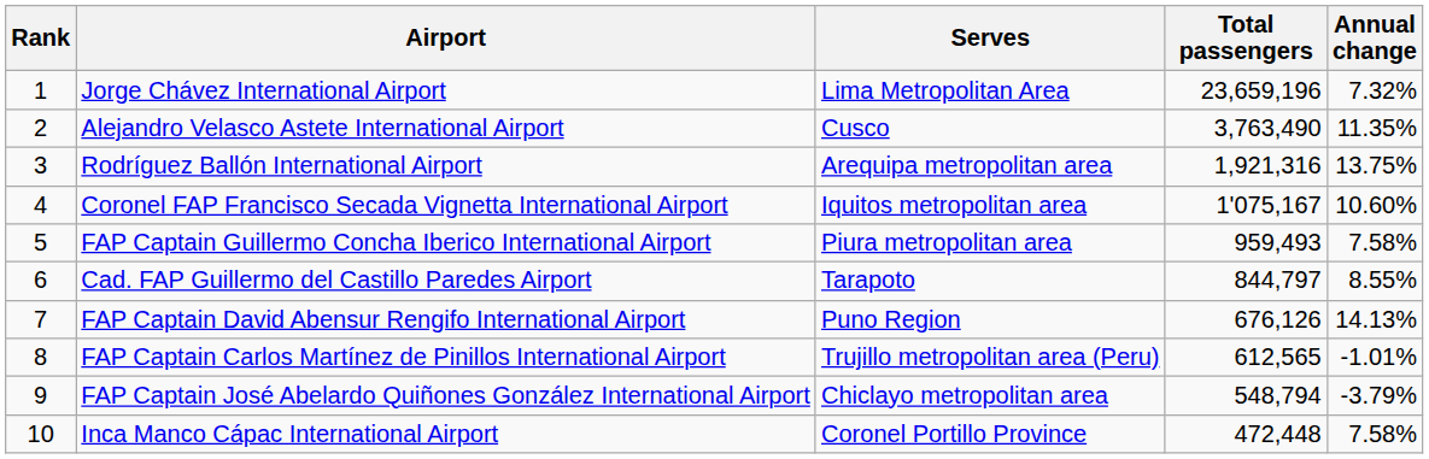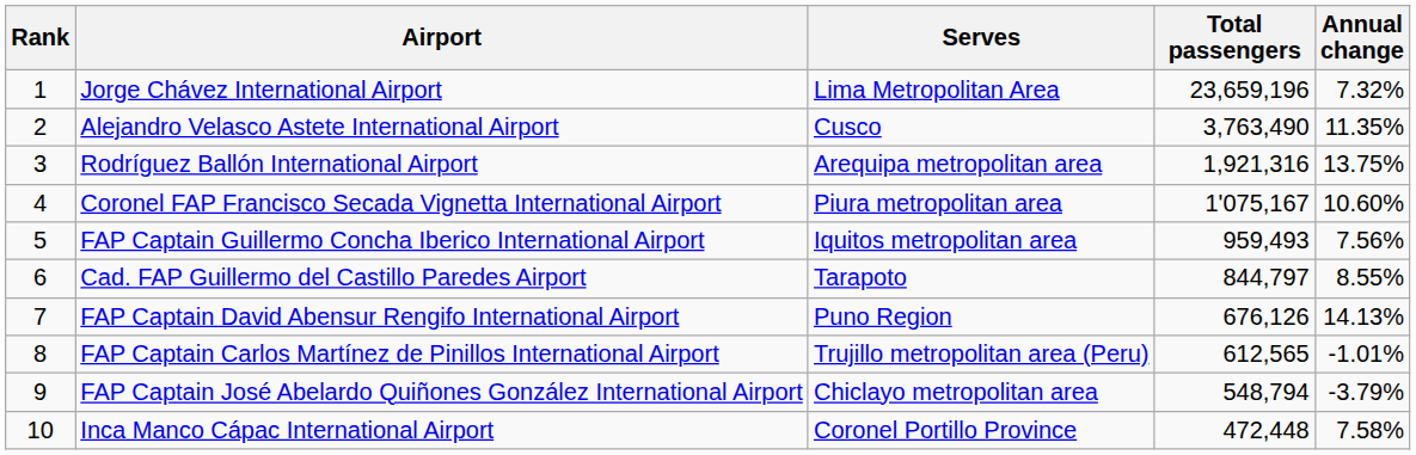 <table class="wikitable sortable">
 <tr>
 <th>Rank</th>
 <th>Airport</th>
 <th>Serves</th>
 <th style="width:100px">Total<br>passengers</th>
 <th>Annual<br>change</th>
 </tr>
 <tr>
 <td align="center">1</td>
 <td><a href='#'>Jorge Chávez International Airport</a></td>
 <td><a href='#'>Lima Metropolitan Area</a></td>
 <td align="right">23,659,196</td>
 <td align="right">7.32%</td>
 </tr>
 <tr>
 <td align="center">2</td>
 <td><a href='#'>Alejandro Velasco Astete International Airport</a></td>
 <td><a href='#'>Cusco</a></td>
 <td align="right">3,763,490</td>
 <td align="right">11.35%</td>
 </tr>
 <tr>
 <td align="center">3</td>
 <td><a href='#'>Rodríguez Ballón International Airport</a></td>
 <td><a href='#'>Arequipa metropolitan area</a></td>
 <td align="right">1,921,316</td>
 <td align="right">13.75%</td>
 </tr>
 <tr>
 <td align="center">4</td>
 <td><a href='#'>Coronel FAP Francisco Secada Vignetta International Airport</a></td>
-<td><a href='#'>Iquitos metropolitan area</a></td>
+<td><a href='#'>Piura metropolitan area</a></td>
 <td align="right">1'075,167</td>
 <td align="right">10.60%</td>
 </tr>
 <tr>
 <td align="center">5</td>
 <td><a href='#'>FAP Captain Guillermo Concha Iberico International Airport</a></td>
-<td><a href='#'>Piura metropolitan area</a></td>
+<td><a href='#'>Iquitos metropolitan area</a></td>
 <td align="right">959,493</td>
-<td align="right">7.58%</td>
+<td align="right">7.56%</td>
 </tr>
 <tr>
 <td align="center">6</td>
 <td><a href='#'>Cad. FAP Guillermo del Castillo Paredes Airport</a></td>
 <td><a href='#'>Tarapoto</a></td>
 <td align="right">844,797</td>
 <td align="right">8.55%</td>
 </tr>
 <tr>
 <td align="center">7</td>
 <td><a href='#'>FAP Captain David Abensur Rengifo International Airport</a></td>
 <td><a href='#'>Puno Region</a></td>
 <td align="right">676,126</td>
 <td align="right">14.13%</td>
 </tr>
 <tr>
 <td align="center">8</td>
 <td><a href='#'>FAP Captain Carlos Martínez de Pinillos International Airport</a></td>
 <td><a href='#'>Trujillo metropolitan area (Peru)</a></td>
 <td align="right">612,565</td>
 <td align="right">-1.01%</td>
 </tr>
 <tr>
 <td align="center">9</td>
 <td><a href='#'>FAP Captain José Abelardo Quiñones González International Airport</a></td>
 <td><a href='#'>Chiclayo metropolitan area</a></td>
 <td align="right">548,794</td>
 <td align="right">-3.79%</td>
 </tr>
 <tr>
 <td align="center">10</td>
 <td><a href='#'>Inca Manco Cápac International Airport</a></td>
 <td><a href='#'>Coronel Portillo Province</a></td>
 <td align="right">472,448</td>
 <td align="right">7.58%</td>
 </tr>
 </table>
